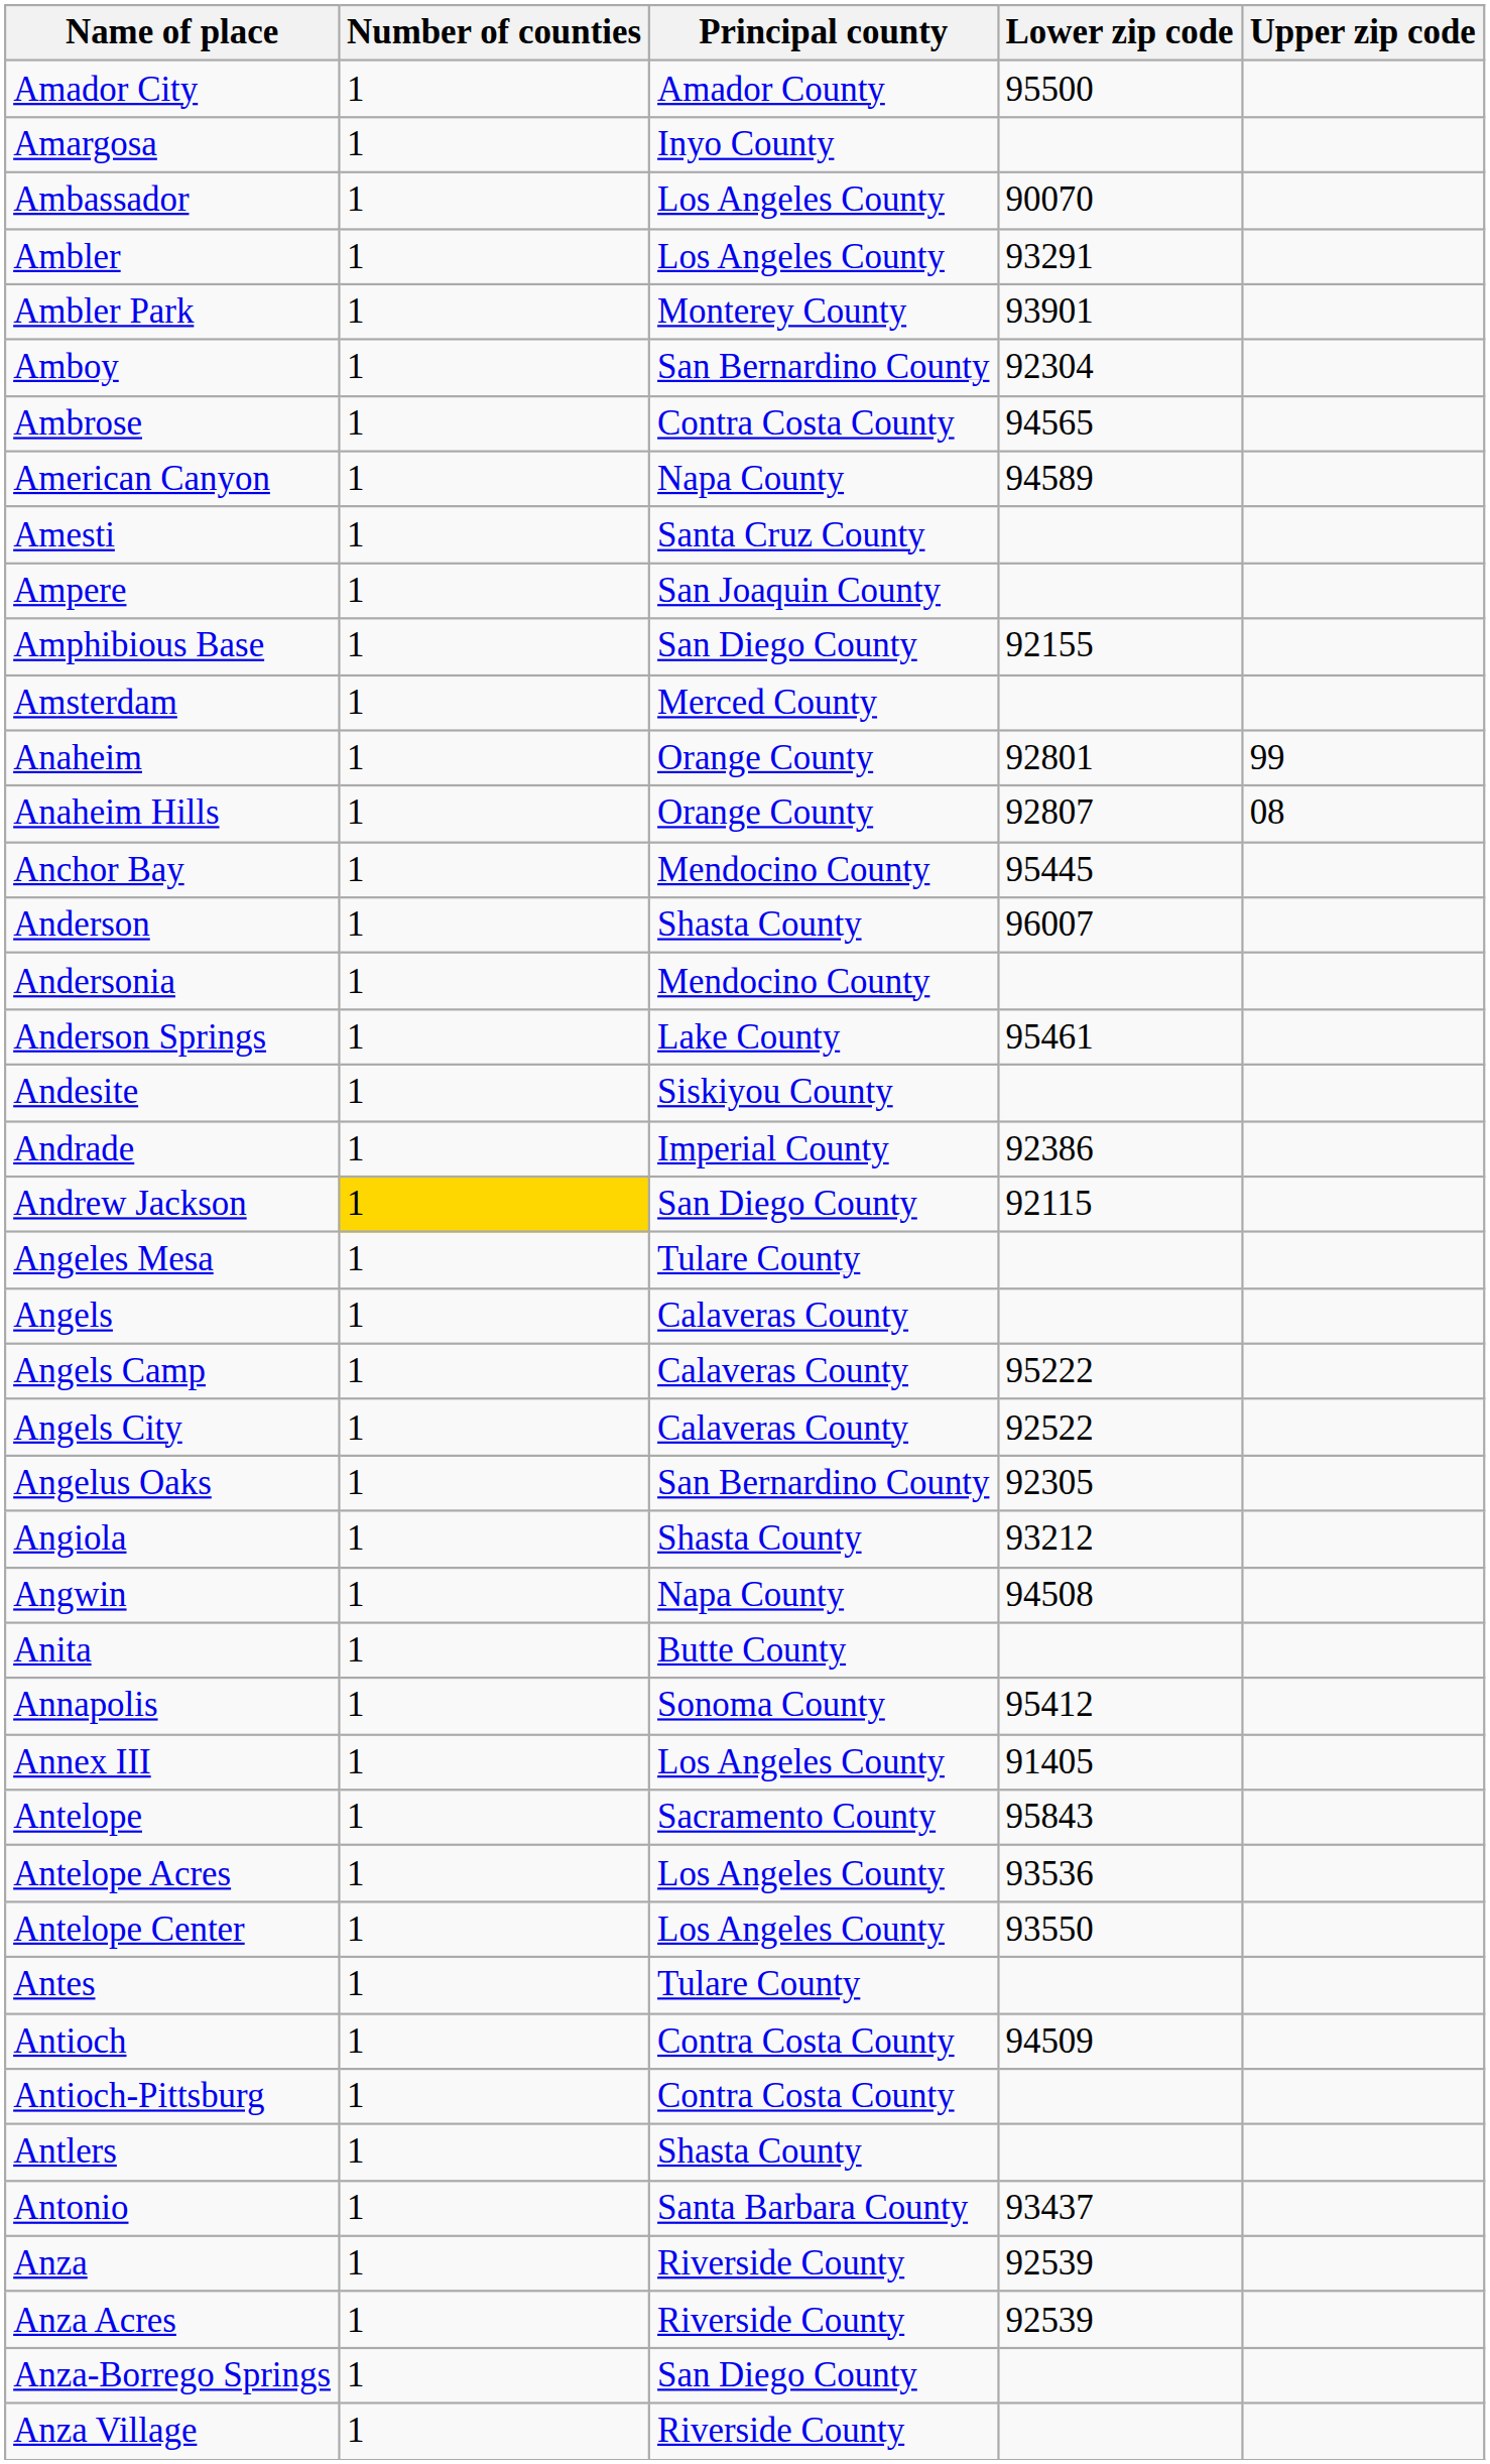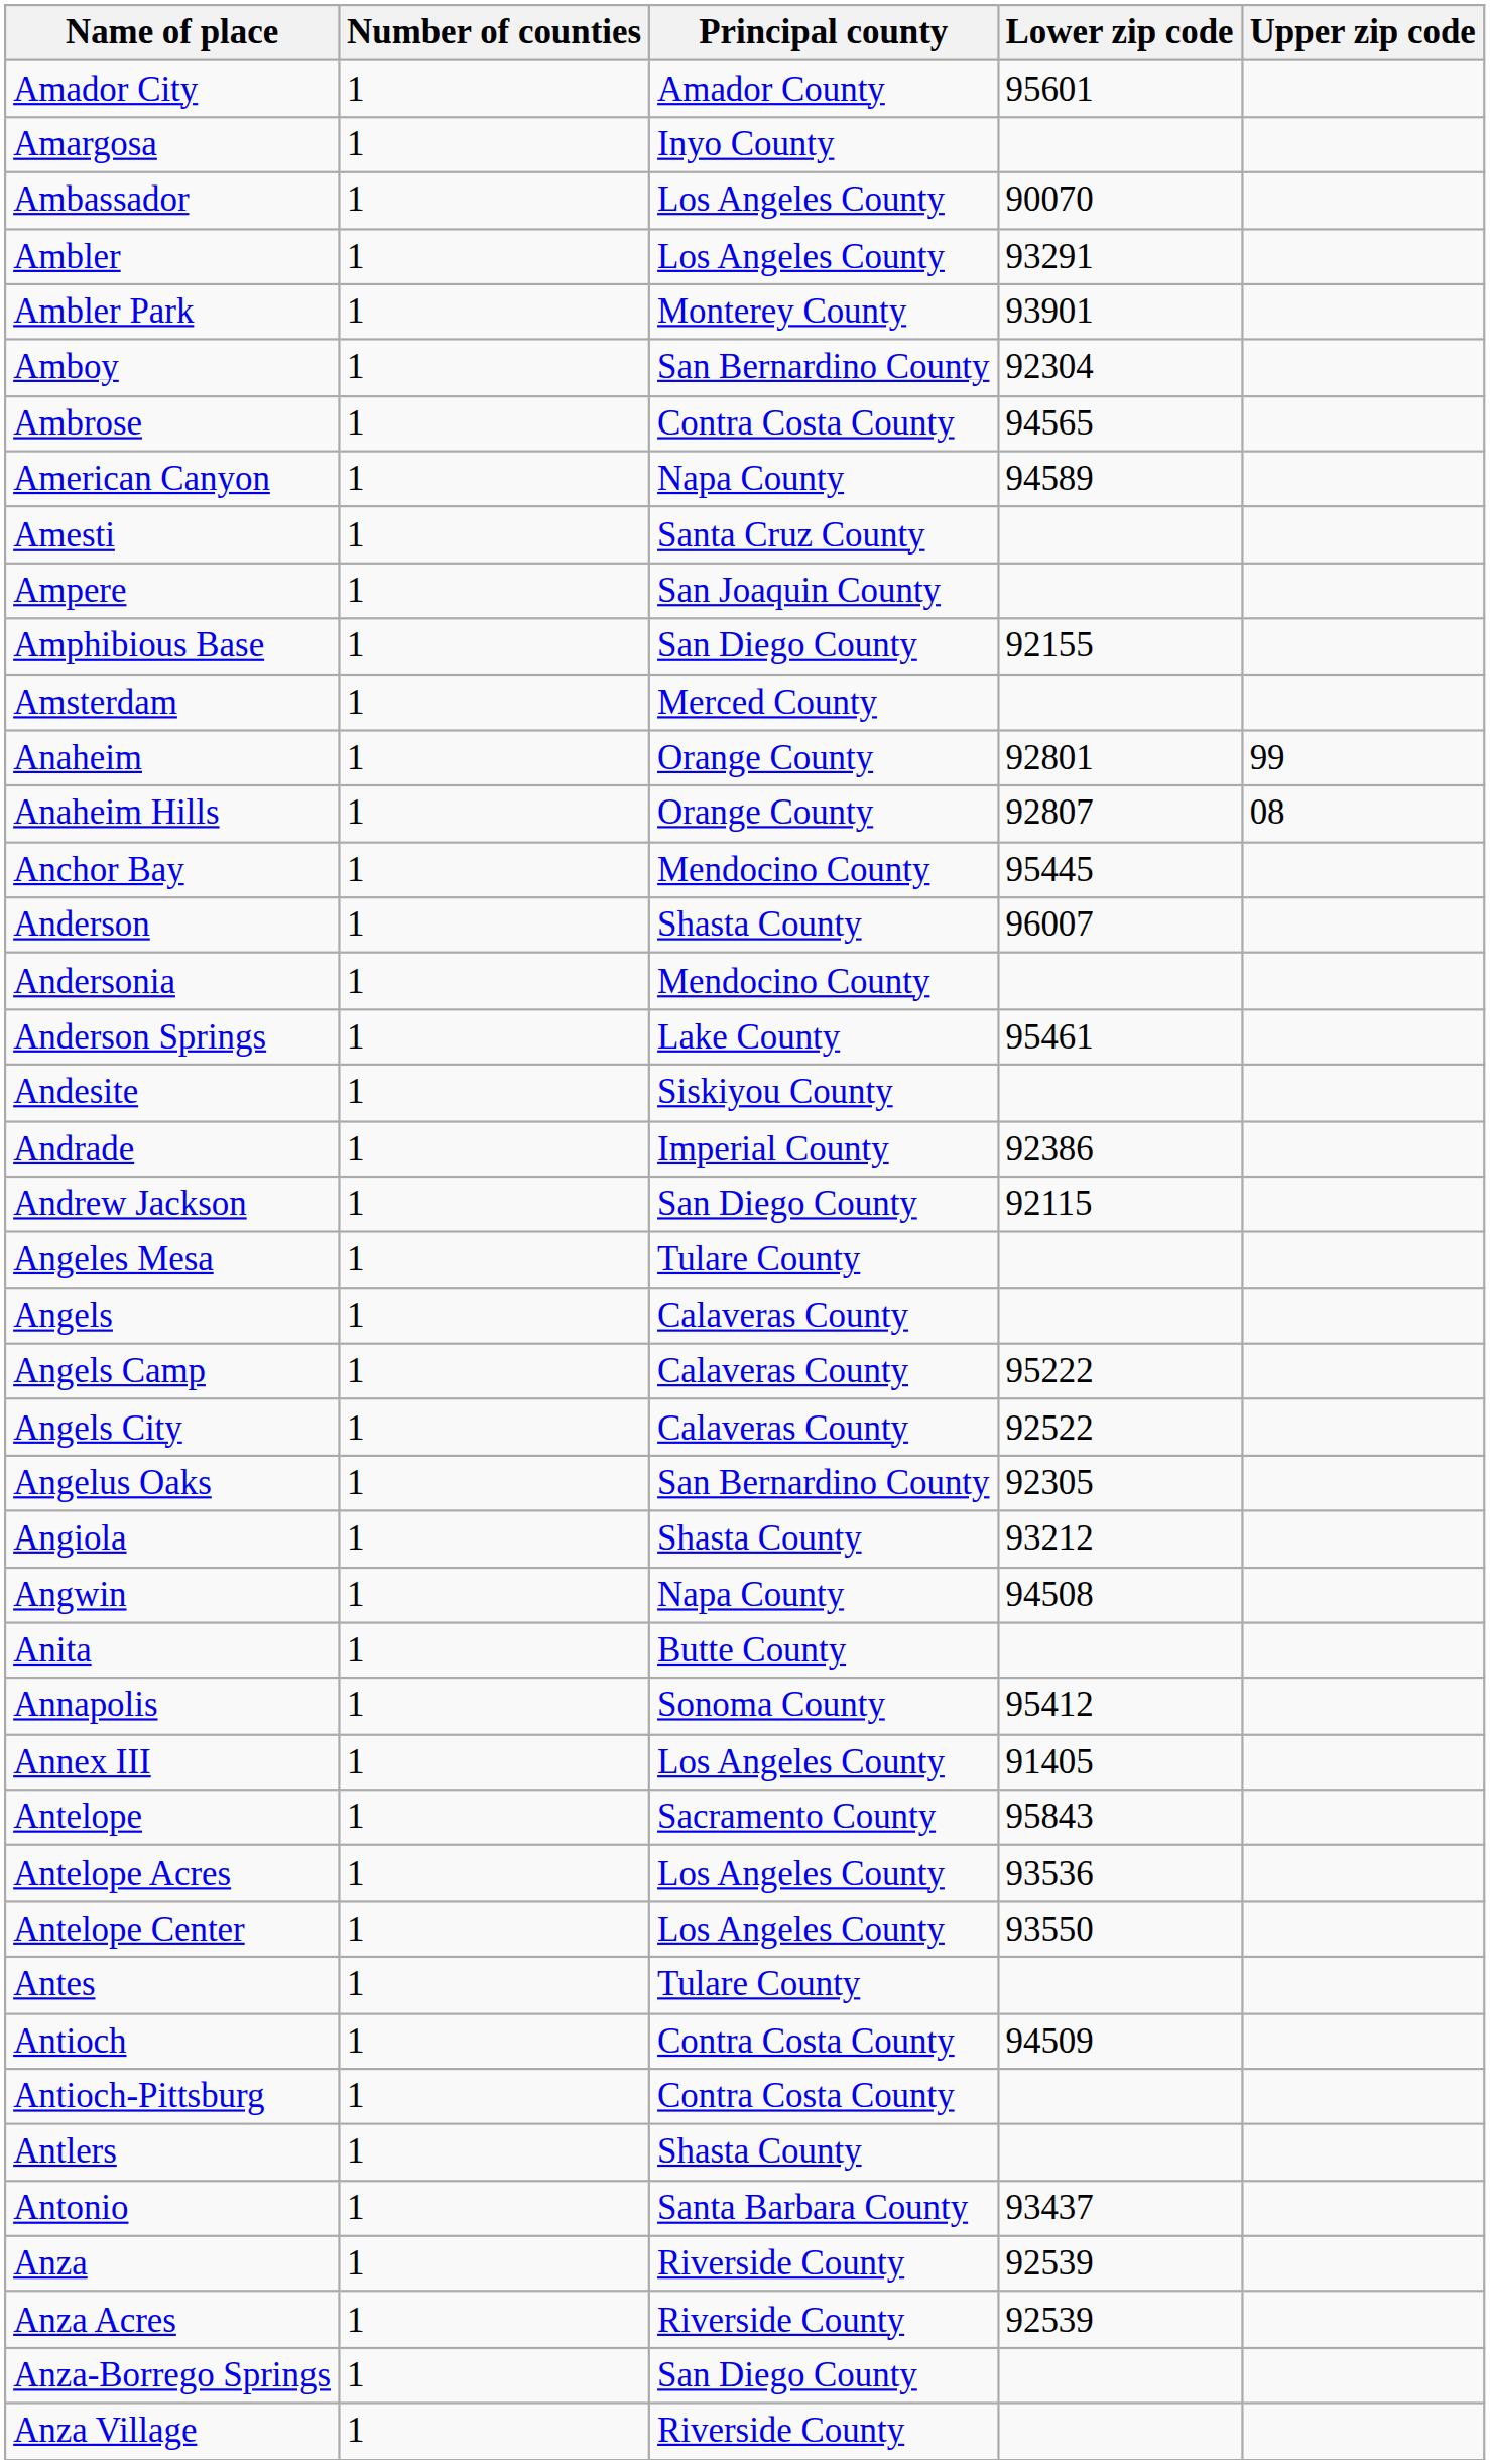 <table class="wikitable">
 <tr>
 <th>Name of place</th>
 <th>Number of counties</th>
 <th>Principal county</th>
 <th>Lower zip code</th>
 <th>Upper zip code</th>
 </tr>
 <tr --->
 <td><a href='#'>Amador City</a></td>
 <td>1</td>
 <td><a href='#'>Amador County</a></td>
-<td>95500</td>
+<td>95601</td>
 <td> </td>
 </tr>
 <tr --->
 <td><a href='#'>Amargosa</a></td>
 <td>1</td>
 <td><a href='#'>Inyo County</a></td>
 <td> </td>
 <td> </td>
 </tr>
 <tr --->
 <td><a href='#'>Ambassador</a></td>
 <td>1</td>
 <td><a href='#'>Los Angeles County</a></td>
 <td>90070</td>
 <td> </td>
 </tr>
 <tr --->
 <td><a href='#'>Ambler</a></td>
 <td>1</td>
 <td><a href='#'>Los Angeles County</a></td>
 <td>93291</td>
 <td> </td>
 </tr>
 <tr --->
 <td><a href='#'>Ambler Park</a></td>
 <td>1</td>
 <td><a href='#'>Monterey County</a></td>
 <td>93901</td>
 <td> </td>
 </tr>
 <tr --->
 <td><a href='#'>Amboy</a></td>
 <td>1</td>
 <td><a href='#'>San Bernardino County</a></td>
 <td>92304</td>
 <td> </td>
 </tr>
 <tr --->
 <td><a href='#'>Ambrose</a></td>
 <td>1</td>
 <td><a href='#'>Contra Costa County</a></td>
 <td>94565</td>
 <td> </td>
 </tr>
 <tr --->
 <td><a href='#'>American Canyon</a></td>
 <td>1</td>
 <td><a href='#'>Napa County</a></td>
 <td>94589</td>
 <td> </td>
 </tr>
 <tr --->
 <td><a href='#'>Amesti</a></td>
 <td>1</td>
 <td><a href='#'>Santa Cruz County</a></td>
 <td> </td>
 <td> </td>
 </tr>
 <tr --->
 <td><a href='#'>Ampere</a></td>
 <td>1</td>
 <td><a href='#'>San Joaquin County</a></td>
 <td> </td>
 <td> </td>
 </tr>
 <tr --->
 <td><a href='#'>Amphibious Base</a></td>
 <td>1</td>
 <td><a href='#'>San Diego County</a></td>
 <td>92155</td>
 <td> </td>
 </tr>
 <tr --->
 <td><a href='#'>Amsterdam</a></td>
 <td>1</td>
 <td><a href='#'>Merced County</a></td>
 <td> </td>
 <td> </td>
 </tr>
 <tr --->
 <td><a href='#'>Anaheim</a></td>
 <td>1</td>
 <td><a href='#'>Orange County</a></td>
 <td>92801</td>
 <td>99</td>
 </tr>
 <tr --->
 <td><a href='#'>Anaheim Hills</a></td>
 <td>1</td>
 <td><a href='#'>Orange County</a></td>
 <td>92807</td>
 <td>08</td>
 </tr>
 <tr --->
 <td><a href='#'>Anchor Bay</a></td>
 <td>1</td>
 <td><a href='#'>Mendocino County</a></td>
 <td>95445</td>
 <td> </td>
 </tr>
 <tr --->
 <td><a href='#'>Anderson</a></td>
 <td>1</td>
 <td><a href='#'>Shasta County</a></td>
 <td>96007</td>
 <td> </td>
 </tr>
 <tr --->
 <td><a href='#'>Andersonia</a></td>
 <td>1</td>
 <td><a href='#'>Mendocino County</a></td>
 <td> </td>
 <td> </td>
 </tr>
 <tr --->
 <td><a href='#'>Anderson Springs</a></td>
 <td>1</td>
 <td><a href='#'>Lake County</a></td>
 <td>95461</td>
 <td> </td>
 </tr>
 <tr --->
 <td><a href='#'>Andesite</a></td>
 <td>1</td>
 <td><a href='#'>Siskiyou County</a></td>
 <td> </td>
 <td> </td>
 </tr>
 <tr --->
 <td><a href='#'>Andrade</a></td>
 <td>1</td>
 <td><a href='#'>Imperial County</a></td>
 <td>92386</td>
 <td> </td>
 </tr>
 <tr --->
 <td><a href='#'>Andrew Jackson</a></td>
-<td style="background: gold;">1</td>
+<td>1</td>
 <td><a href='#'>San Diego County</a></td>
 <td>92115</td>
 <td> </td>
 </tr>
 <tr --->
 <td><a href='#'>Angeles Mesa</a></td>
 <td>1</td>
 <td><a href='#'>Tulare County</a></td>
 <td> </td>
 <td> </td>
 </tr>
 <tr --->
 <td><a href='#'>Angels</a></td>
 <td>1</td>
 <td><a href='#'>Calaveras County</a></td>
 <td> </td>
 <td> </td>
 </tr>
 <tr --->
 <td><a href='#'>Angels Camp</a></td>
 <td>1</td>
 <td><a href='#'>Calaveras County</a></td>
 <td>95222</td>
 <td> </td>
 </tr>
 <tr --->
 <td><a href='#'>Angels City</a></td>
 <td>1</td>
 <td><a href='#'>Calaveras County</a></td>
 <td>92522</td>
 <td> </td>
 </tr>
 <tr --->
 <td><a href='#'>Angelus Oaks</a></td>
 <td>1</td>
 <td><a href='#'>San Bernardino County</a></td>
 <td>92305</td>
 <td> </td>
 </tr>
 <tr --->
 <td><a href='#'>Angiola</a></td>
 <td>1</td>
 <td><a href='#'>Shasta County</a></td>
 <td>93212</td>
 <td> </td>
 </tr>
 <tr --->
 <td><a href='#'>Angwin</a></td>
 <td>1</td>
 <td><a href='#'>Napa County</a></td>
 <td>94508</td>
 <td> </td>
 </tr>
 <tr --->
 <td><a href='#'>Anita</a></td>
 <td>1</td>
 <td><a href='#'>Butte County</a></td>
 <td> </td>
 <td> </td>
 </tr>
 <tr --->
 <td><a href='#'>Annapolis</a></td>
 <td>1</td>
 <td><a href='#'>Sonoma County</a></td>
 <td>95412</td>
 <td> </td>
 </tr>
 <tr --->
 <td><a href='#'>Annex III</a></td>
 <td>1</td>
 <td><a href='#'>Los Angeles County</a></td>
 <td>91405</td>
 <td> </td>
 </tr>
 <tr --->
 <td><a href='#'>Antelope</a></td>
 <td>1</td>
 <td><a href='#'>Sacramento County</a></td>
 <td>95843</td>
 <td> </td>
 </tr>
 <tr --->
 <td><a href='#'>Antelope Acres</a></td>
 <td>1</td>
 <td><a href='#'>Los Angeles County</a></td>
 <td>93536</td>
 <td> </td>
 </tr>
 <tr --->
 <td><a href='#'>Antelope Center</a></td>
 <td>1</td>
 <td><a href='#'>Los Angeles County</a></td>
 <td>93550</td>
 <td> </td>
 </tr>
 <tr --->
 <td><a href='#'>Antes</a></td>
 <td>1</td>
 <td><a href='#'>Tulare County</a></td>
 <td> </td>
 <td> </td>
 </tr>
 <tr --->
 <td><a href='#'>Antioch</a></td>
 <td>1</td>
 <td><a href='#'>Contra Costa County</a></td>
 <td>94509</td>
 <td> </td>
 </tr>
 <tr --->
 <td><a href='#'>Antioch-Pittsburg</a></td>
 <td>1</td>
 <td><a href='#'>Contra Costa County</a></td>
 <td> </td>
 <td> </td>
 </tr>
 <tr --->
 <td><a href='#'>Antlers</a></td>
 <td>1</td>
 <td><a href='#'>Shasta County</a></td>
 <td> </td>
 <td> </td>
 </tr>
 <tr --->
 <td><a href='#'>Antonio</a></td>
 <td>1</td>
 <td><a href='#'>Santa Barbara County</a></td>
 <td>93437</td>
 <td> </td>
 </tr>
 <tr --->
 <td><a href='#'>Anza</a></td>
 <td>1</td>
 <td><a href='#'>Riverside County</a></td>
 <td>92539</td>
 <td> </td>
 </tr>
 <tr --->
 <td><a href='#'>Anza Acres</a></td>
 <td>1</td>
 <td><a href='#'>Riverside County</a></td>
 <td>92539</td>
 <td> </td>
 </tr>
 <tr --->
 <td><a href='#'>Anza-Borrego Springs</a></td>
 <td>1</td>
 <td><a href='#'>San Diego County</a></td>
 <td> </td>
 <td> </td>
 </tr>
 <tr --->
 <td><a href='#'>Anza Village</a></td>
 <td>1</td>
 <td><a href='#'>Riverside County</a></td>
 <td> </td>
 <td> </td>
 </tr>
 <tr --->
 </tr>
 </table>
